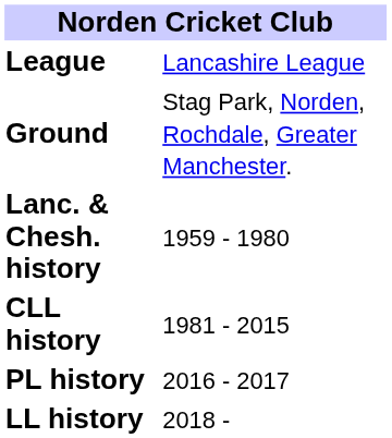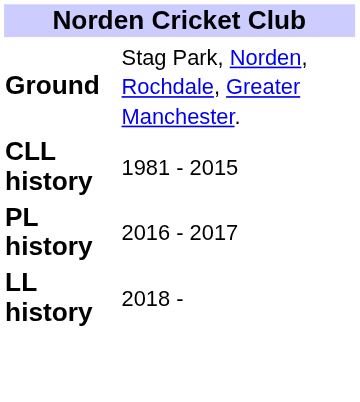 <table width=35% border=0 style="float:right;">
 <tr>
 <th colspan=2 style="background:#ccf"><span><strong>Norden Cricket Club</strong></span></th>
 </tr>
 <tr>
-<td><strong>League</strong></td>
-<td><small><a href='#'>Lancashire League</a></small></td>
-</tr>
-<tr>
 <td><strong>Ground</strong></td>
 <td><small>Stag Park, <a href='#'>Norden</a>, <a href='#'>Rochdale</a>, <a href='#'>Greater Manchester</a>.</small><br></td>
-</tr>
-<tr>
-<td><strong>Lanc. & Chesh. history</strong></td>
-<td><small>1959 - 1980</small></td>
 </tr>
 <tr>
 <td><strong>CLL history</strong></td>
 <td><small>1981 - 2015</small></td>
 </tr>
 <tr>
 <td><strong>PL history</strong></td>
 <td><small>2016 - 2017</small></td>
 </tr>
 <tr>
 <td><strong>LL history</strong></td>
 <td><small>2018 -</small></td>
 </tr>
 <tr>
 </tr>
 </table>
